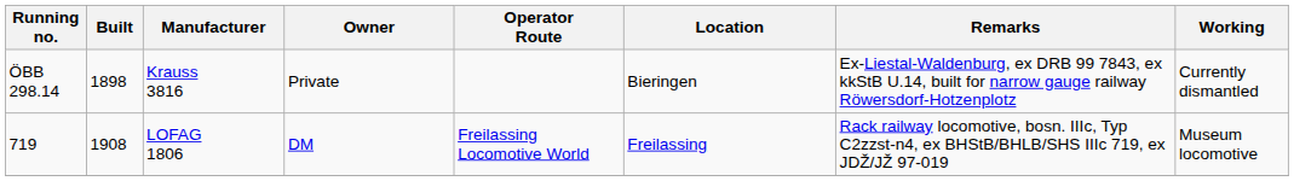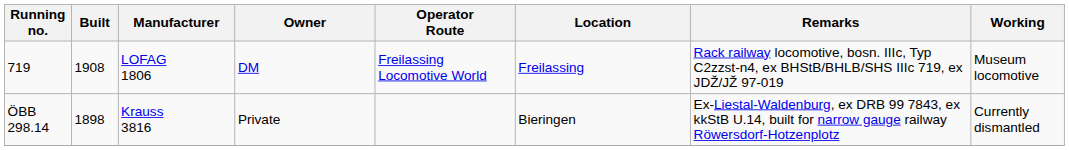 <table class="wikitable" style="width="100%"; border:solid 1px #AAAAAA; background:#e3e3e3;">
 <tr>
 <th width="5%">Running<br>no.</th>
 <th width="4%">Built</th>
 <th width="10%">Manufacturer</th>
 <th width="12%">Owner</th>
 <th width="12%">Operator<br>Route</th>
 <th width="15%">Location</th>
 <th width="24%">Remarks</th>
 <th width="8%">Working</th>
 </tr>
 <tr>
+<td>719</td>
+<td>1908</td>
+<td><a href='#'>LOFAG</a><br>1806</td>
+<td><a href='#'>DM</a></td>
+<td><a href='#'>Freilassing Locomotive World</a></td>
+<td><a href='#'>Freilassing</a></td>
+<td><a href='#'>Rack railway</a> locomotive, bosn. IIIc, Typ C2zzst-n4, ex BHStB/BHLB/SHS IIIc 719, ex JDŽ/JŽ 97-019</td>
+<td>Museum locomotive</td>
+</tr>
+<tr>
 <td>ÖBB 298.14</td>
 <td>1898</td>
 <td><a href='#'>Krauss</a><br>3816</td>
 <td>Private</td>
 <td></td>
 <td>Bieringen</td>
 <td>Ex-<a href='#'>Liestal-Waldenburg</a>, ex DRB 99 7843, ex kkStB U.14, built for <a href='#'>narrow gauge</a> railway <a href='#'>Röwersdorf-Hotzenplotz</a></td>
 <td>Currently dismantled</td>
 </tr>
 <tr>
-<td>719</td>
-<td>1908</td>
-<td><a href='#'>LOFAG</a><br>1806</td>
-<td><a href='#'>DM</a></td>
-<td><a href='#'>Freilassing Locomotive World</a></td>
-<td><a href='#'>Freilassing</a></td>
-<td><a href='#'>Rack railway</a> locomotive, bosn. IIIc, Typ C2zzst-n4, ex BHStB/BHLB/SHS IIIc 719, ex JDŽ/JŽ 97-019</td>
-<td>Museum locomotive</td>
-</tr>
-<tr>
 </tr>
 </table>
